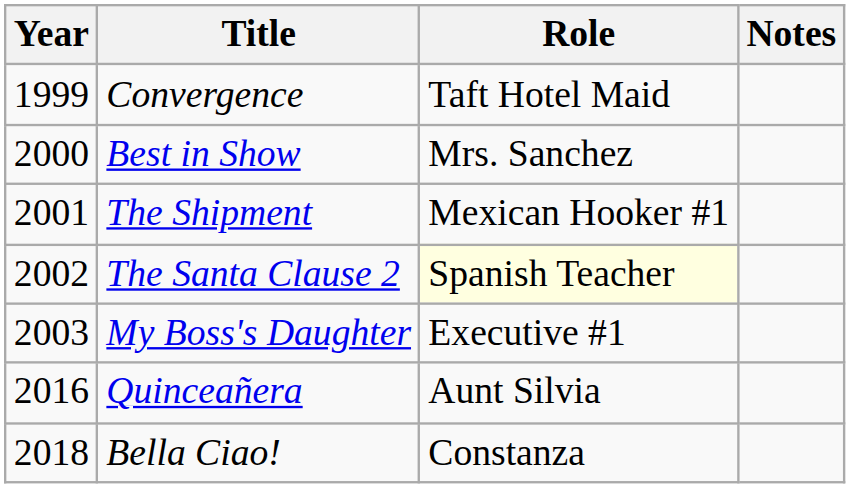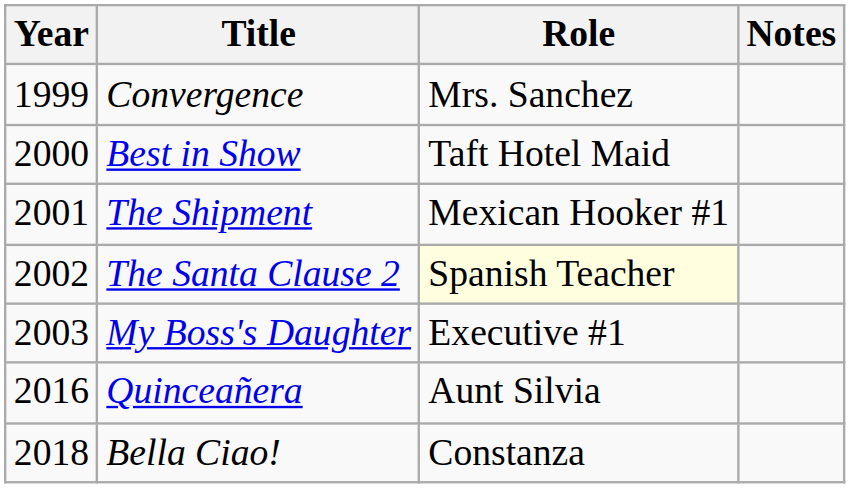 <table class="wikitable sortable">
 <tr>
 <th>Year</th>
 <th>Title</th>
 <th>Role</th>
 <th>Notes</th>
 </tr>
 <tr>
 <td>1999</td>
 <td><em>Convergence</em></td>
-<td>Taft Hotel Maid</td>
+<td>Mrs. Sanchez</td>
 <td></td>
 </tr>
 <tr>
 <td>2000</td>
 <td><a href='#'><em>Best in Show</em></a></td>
-<td>Mrs. Sanchez</td>
+<td>Taft Hotel Maid</td>
 <td></td>
 </tr>
 <tr>
 <td>2001</td>
 <td data-sort-value="Shipment, The"><a href='#'><em>The Shipment</em></a></td>
 <td>Mexican Hooker #1</td>
 <td></td>
 </tr>
 <tr>
 <td>2002</td>
 <td data-sort-value="Santa Clause 2, The"><em><a href='#'>The Santa Clause 2</a></em></td>
 <td style="background: lightyellow;">Spanish Teacher</td>
 <td></td>
 </tr>
 <tr>
 <td>2003</td>
 <td><em><a href='#'>My Boss's Daughter</a></em></td>
 <td>Executive #1</td>
 <td></td>
 </tr>
 <tr>
 <td>2016</td>
 <td><a href='#'><em>Quinceañera</em></a></td>
 <td>Aunt Silvia</td>
 <td></td>
 </tr>
 <tr>
 <td>2018</td>
 <td><em>Bella Ciao!</em></td>
 <td>Constanza</td>
 <td></td>
 </tr>
 </table>
